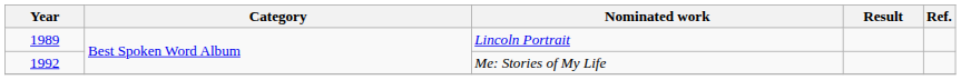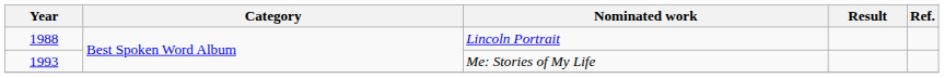 <table class=wikitable>
 <tr>
 <th scope="col" style="width:5em;">Year</th>
 <th scope="col" style="width:26em;">Category</th>
 <th scope="col" style="width:25em;">Nominated work</th>
 <th scope="col" style="width:5em;">Result</th>
 <th>Ref.</th>
 </tr>
 <tr>
-<td style="text-align:center;"><a href='#'>1989</a></td>
+<td style="text-align:center;"><a href='#'>1988</a></td>
 <td rowspan="2"><a href='#'>Best Spoken Word Album</a></td>
 <td><em><a href='#'>Lincoln Portrait</a></em></td>
 <td></td>
 <td style="text-align:center;"></td>
 </tr>
 <tr>
-<td style="text-align:center;"><a href='#'>1992</a></td>
+<td style="text-align:center;"><a href='#'>1993</a></td>
 <td><em>Me: Stories of My Life</em></td>
 <td></td>
 <td style="text-align:center;"></td>
 </tr>
 <tr>
 </tr>
 </table>
